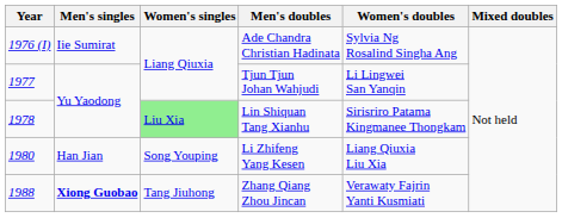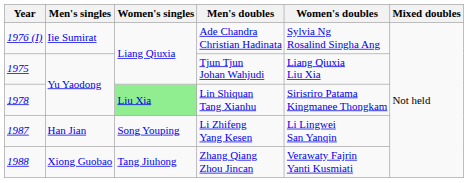 <table class="wikitable sortable" style="font-size:90%">
 <tr>
 <th>Year</th>
 <th>Men's singles</th>
 <th>Women's singles</th>
 <th>Men's doubles</th>
 <th>Women's doubles</th>
 <th>Mixed doubles</th>
 </tr>
 <tr>
 <td><a href='#'><em>1976 (I)</em></a></td>
 <td> <a href='#'>Iie Sumirat</a></td>
 <td rowspan="2"> <a href='#'>Liang Qiuxia</a></td>
 <td> <a href='#'>Ade Chandra</a> <br>  <a href='#'>Christian Hadinata</a></td>
 <td> <a href='#'>Sylvia Ng</a> <br>  <a href='#'>Rosalind Singha Ang</a></td>
 <td rowspan="5">Not held</td>
 </tr>
 <tr>
-<td><a href='#'><em>1977</em></a></td>
+<td><a href='#'><em>1975</em></a></td>
 <td rowspan="2"> <a href='#'>Yu Yaodong</a></td>
 <td> <a href='#'>Tjun Tjun</a> <br>  <a href='#'>Johan Wahjudi</a></td>
-<td> <a href='#'>Li Lingwei</a> <br>  <a href='#'>San Yanqin</a></td>
+<td> <a href='#'>Liang Qiuxia</a> <br>  <a href='#'>Liu Xia</a></td>
 </tr>
 <tr>
 <td><a href='#'><em>1978</em></a></td>
 <td style="background: lightgreen;"> <a href='#'>Liu Xia</a></td>
 <td> <a href='#'>Lin Shiquan</a> <br>  <a href='#'>Tang Xianhu</a></td>
 <td> <a href='#'>Sirisriro Patama</a> <br>  <a href='#'>Kingmanee Thongkam</a></td>
 </tr>
 <tr>
-<td><a href='#'><em>1980</em></a></td>
+<td><a href='#'><em>1987</em></a></td>
 <td> <a href='#'>Han Jian</a></td>
 <td> <a href='#'>Song Youping</a></td>
 <td> <a href='#'>Li Zhifeng</a> <br>  <a href='#'>Yang Kesen</a></td>
-<td> <a href='#'>Liang Qiuxia</a> <br>  <a href='#'>Liu Xia</a></td>
+<td> <a href='#'>Li Lingwei</a> <br>  <a href='#'>San Yanqin</a></td>
 </tr>
 <tr>
 <td><a href='#'><em>1988</em></a></td>
-<td><strong> <a href='#'>Xiong Guobao</a></strong></td>
+<td> <a href='#'>Xiong Guobao</a></td>
 <td> <a href='#'>Tang Jiuhong</a></td>
 <td> <a href='#'>Zhang Qiang</a> <br>  <a href='#'>Zhou Jincan</a></td>
 <td> <a href='#'>Verawaty Fajrin</a> <br>  <a href='#'>Yanti Kusmiati</a></td>
 </tr>
 </table>
